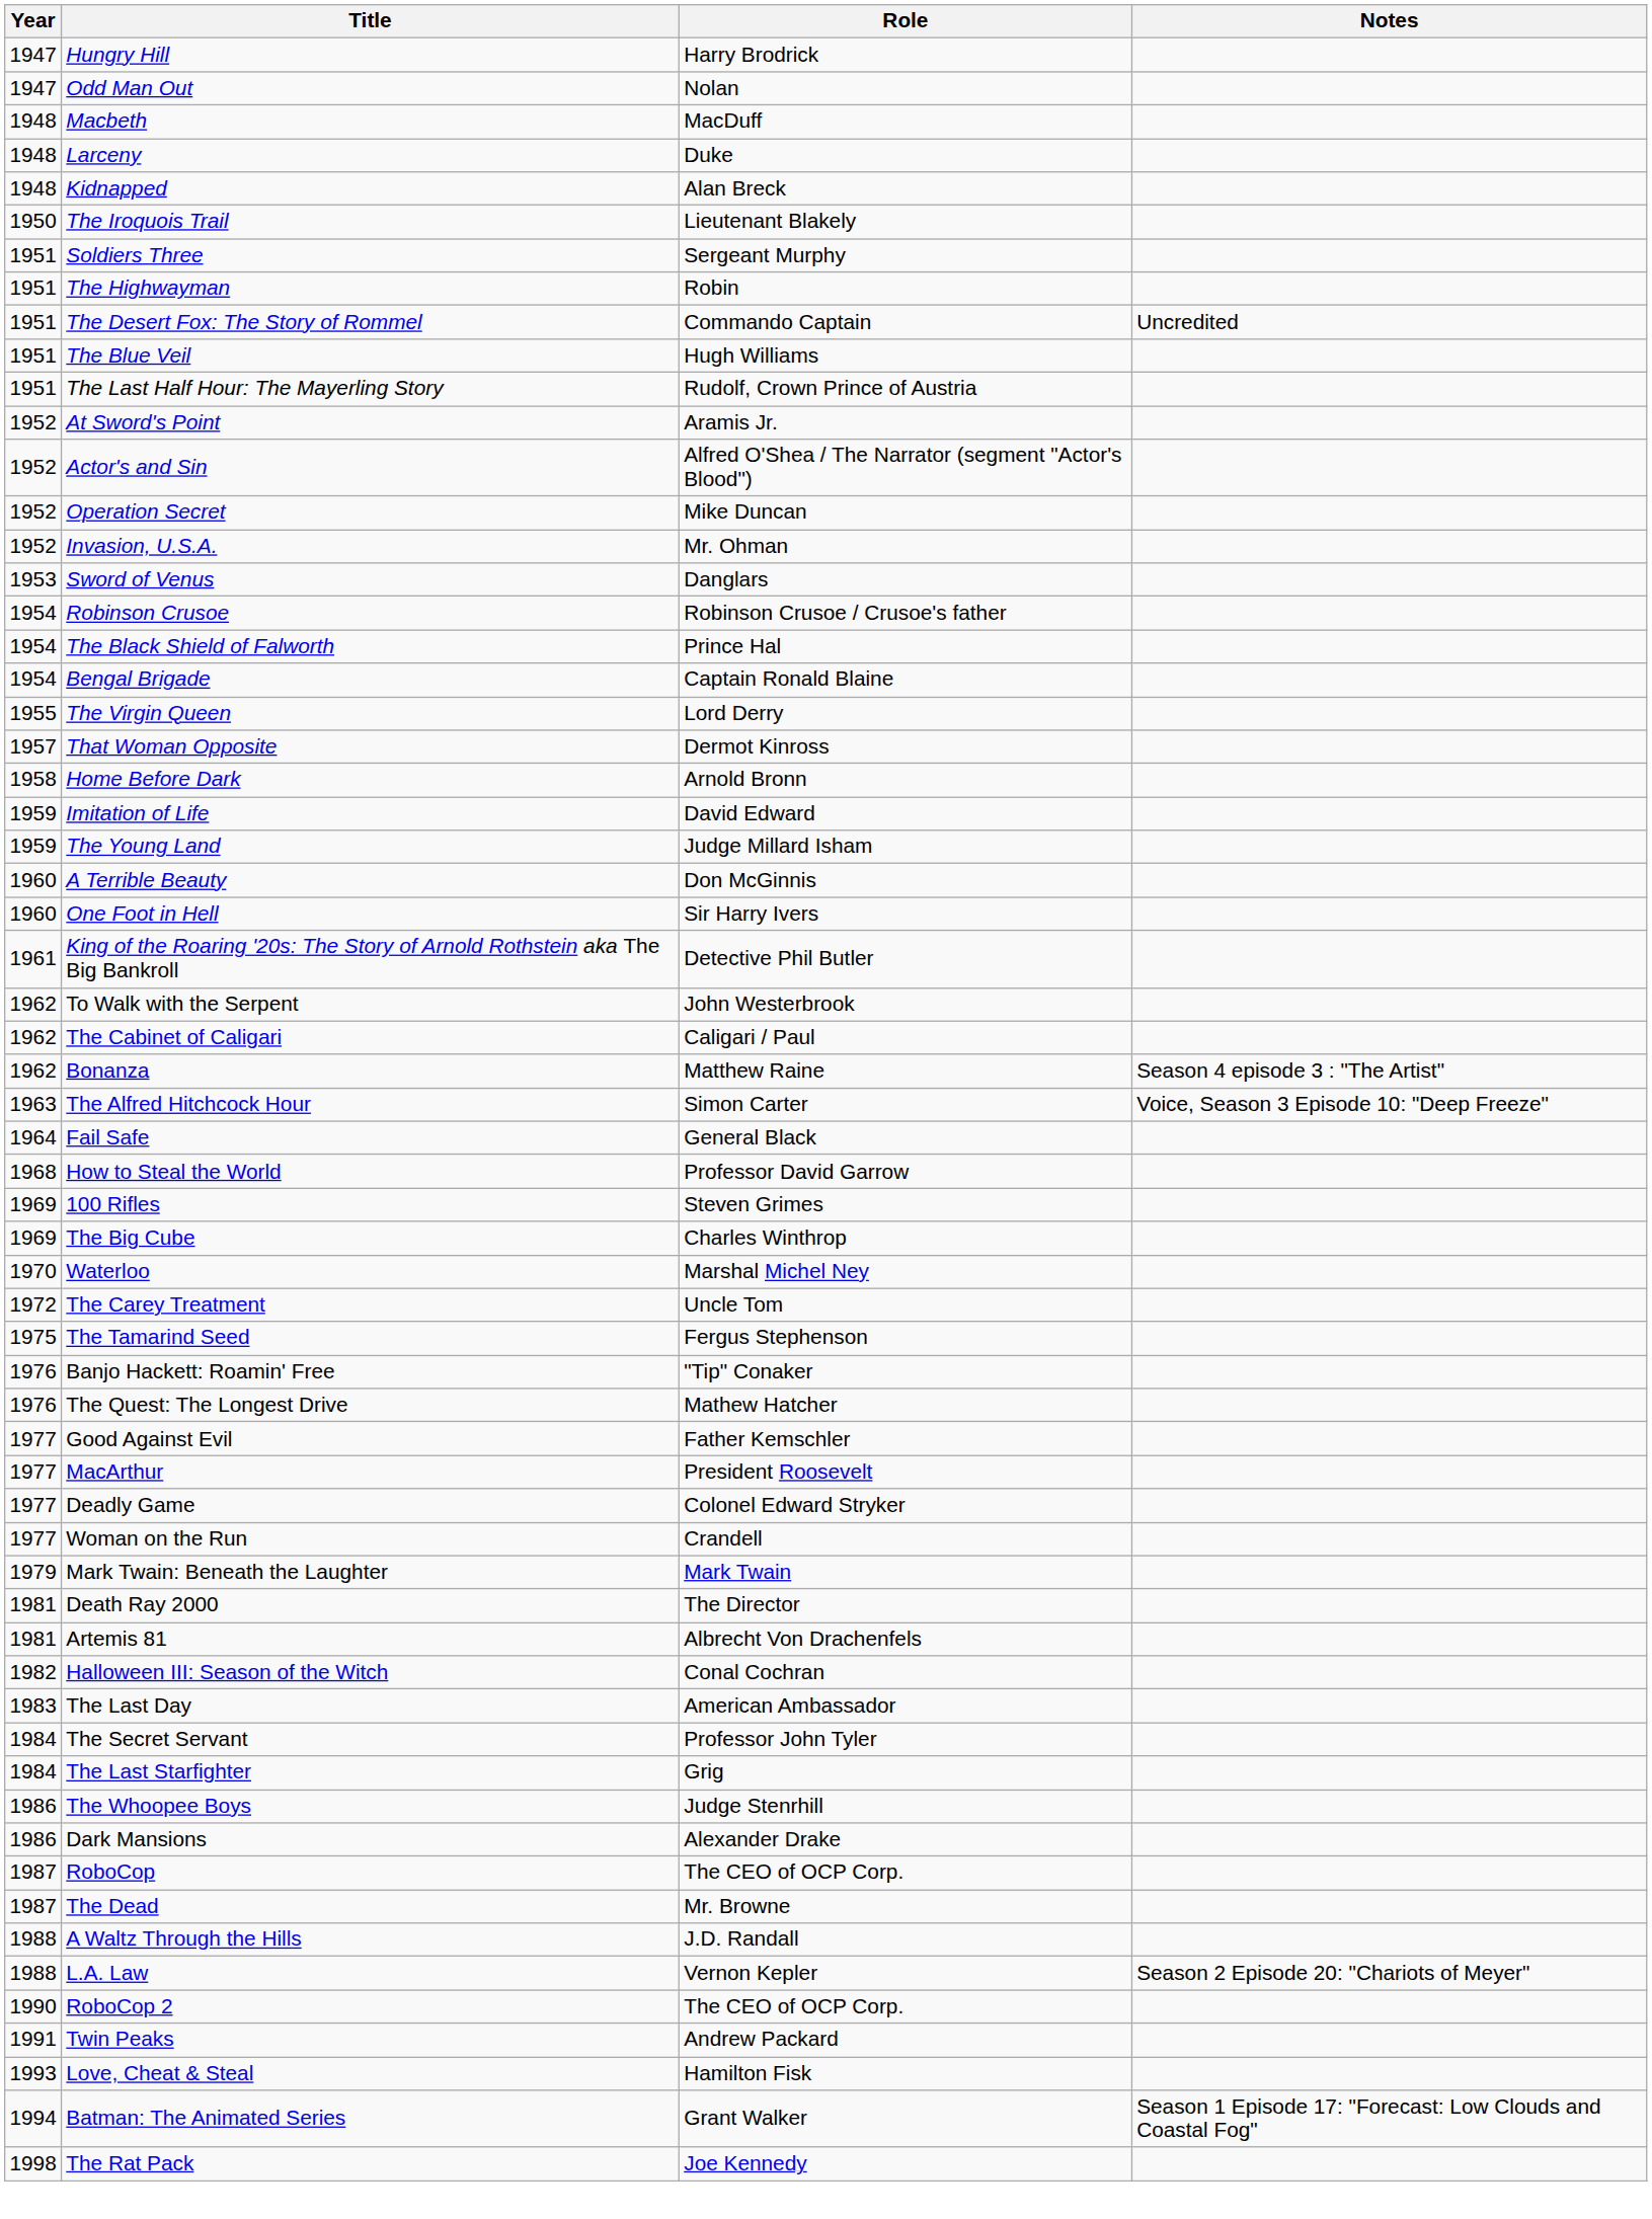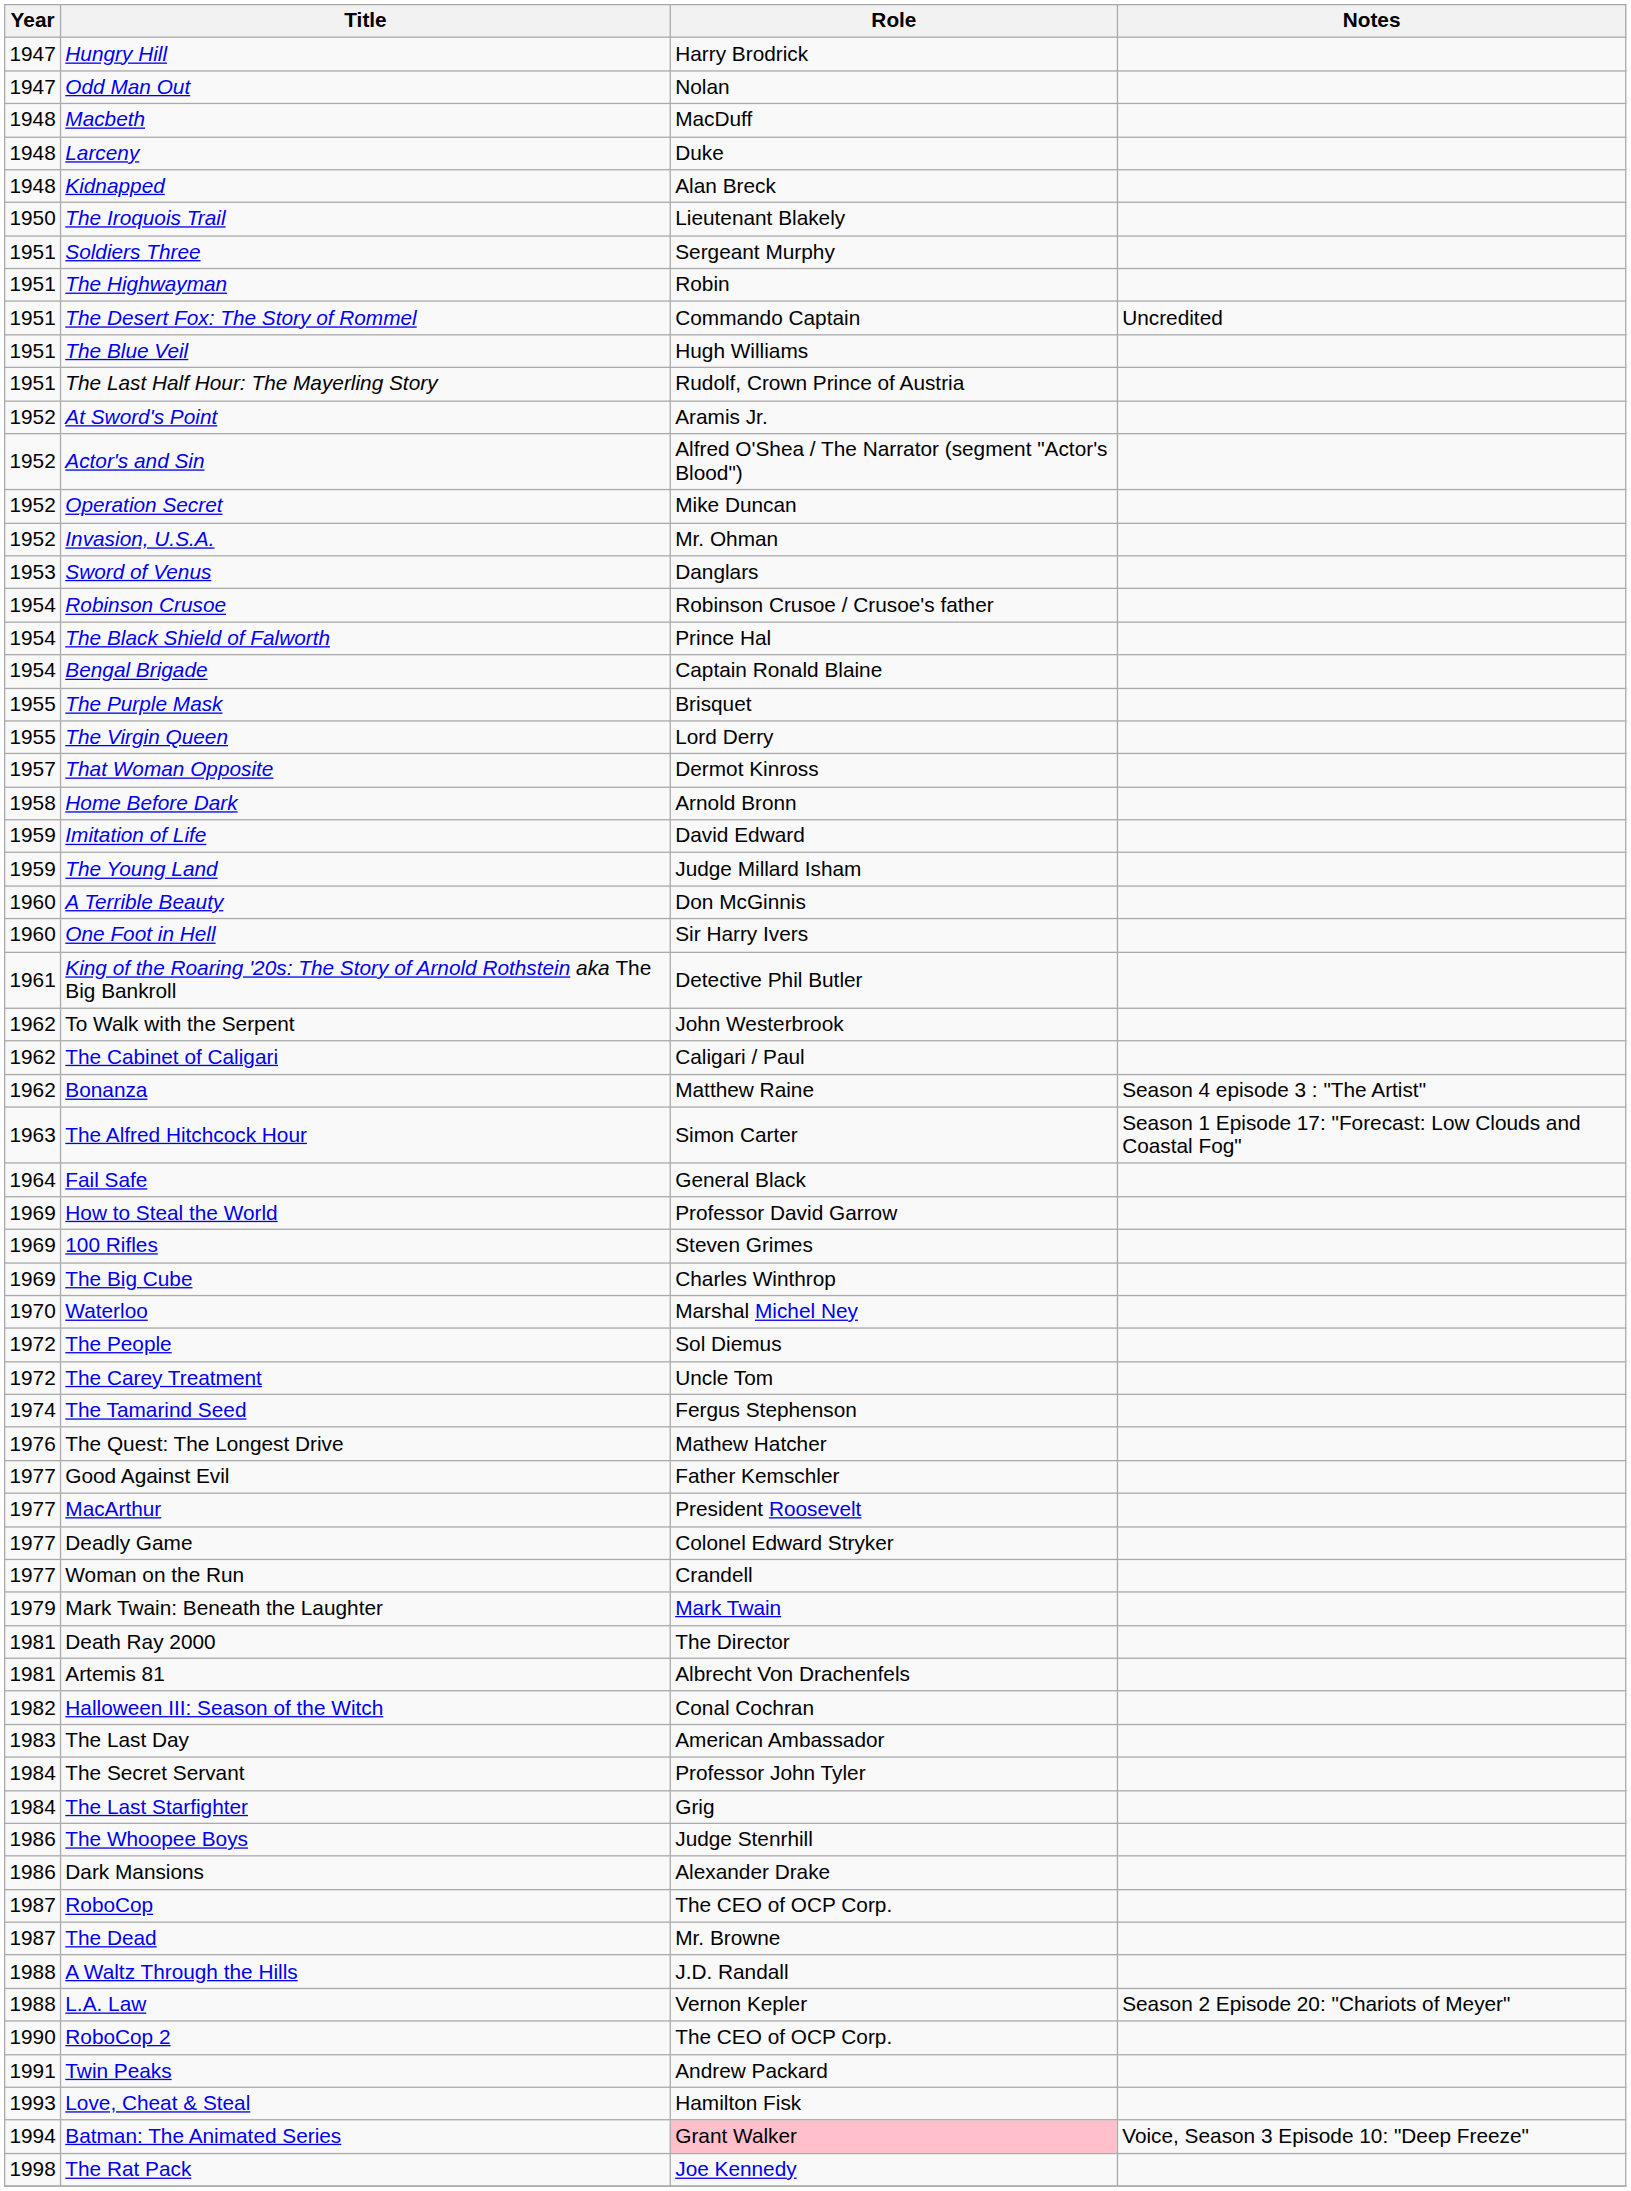 <table class="wikitable sortable">
 <tr>
 <th>Year</th>
 <th>Title</th>
 <th>Role</th>
 <th class="unsortable">Notes</th>
 </tr>
 <tr>
 <td>1947</td>
 <td><em><a href='#'>Hungry Hill</a></em></td>
 <td>Harry Brodrick</td>
 <td></td>
 </tr>
 <tr>
 <td>1947</td>
 <td><em><a href='#'>Odd Man Out</a></em></td>
 <td>Nolan</td>
 <td></td>
 </tr>
 <tr>
 <td>1948</td>
 <td><em><a href='#'>Macbeth</a></em></td>
 <td>MacDuff</td>
 <td></td>
 </tr>
 <tr>
 <td>1948</td>
 <td><em><a href='#'>Larceny</a></em></td>
 <td>Duke</td>
 <td></td>
 </tr>
 <tr>
 <td>1948</td>
 <td><em><a href='#'>Kidnapped</a></em></td>
 <td>Alan Breck</td>
 <td></td>
 </tr>
 <tr>
 <td>1950</td>
 <td><em><a href='#'>The Iroquois Trail</a></em></td>
 <td>Lieutenant Blakely</td>
 <td></td>
 </tr>
 <tr>
 <td>1951</td>
 <td><em><a href='#'>Soldiers Three</a></em></td>
 <td>Sergeant Murphy</td>
 <td></td>
 </tr>
 <tr>
 <td>1951</td>
 <td><em><a href='#'>The Highwayman</a></em></td>
 <td>Robin</td>
 <td></td>
 </tr>
 <tr>
 <td>1951</td>
 <td><em><a href='#'>The Desert Fox: The Story of Rommel</a></em></td>
 <td>Commando Captain</td>
 <td>Uncredited</td>
 </tr>
 <tr>
 <td>1951</td>
 <td><em><a href='#'>The Blue Veil</a></em></td>
 <td>Hugh Williams</td>
 <td></td>
 </tr>
 <tr>
 <td>1951</td>
 <td><em>The Last Half Hour: The Mayerling Story</em></td>
 <td>Rudolf, Crown Prince of Austria</td>
 <td></td>
 </tr>
 <tr>
 <td>1952</td>
 <td><em><a href='#'>At Sword's Point</a></em></td>
 <td>Aramis Jr.</td>
 <td></td>
 </tr>
 <tr>
 <td>1952</td>
 <td><em><a href='#'>Actor's and Sin</a></em></td>
 <td>Alfred O'Shea / The Narrator (segment "Actor's Blood")</td>
 <td></td>
 </tr>
 <tr>
 <td>1952</td>
 <td><em><a href='#'>Operation Secret</a></em></td>
 <td>Mike Duncan</td>
 <td></td>
 </tr>
 <tr>
 <td>1952</td>
 <td><em><a href='#'>Invasion, U.S.A.</a></em></td>
 <td>Mr. Ohman</td>
 <td></td>
 </tr>
 <tr>
 <td>1953</td>
 <td><em><a href='#'>Sword of Venus</a></em></td>
 <td>Danglars</td>
 <td></td>
 </tr>
 <tr>
 <td>1954</td>
 <td><em><a href='#'>Robinson Crusoe</a></em></td>
 <td>Robinson Crusoe / Crusoe's father</td>
 <td></td>
 </tr>
 <tr>
 <td>1954</td>
 <td><em><a href='#'>The Black Shield of Falworth</a></em></td>
 <td>Prince Hal</td>
 <td></td>
 </tr>
 <tr>
 <td>1954</td>
 <td><em><a href='#'>Bengal Brigade</a></em></td>
 <td>Captain Ronald Blaine</td>
 <td></td>
 </tr>
 <tr>
 <td>1955</td>
+<td><em><a href='#'>The Purple Mask</a></em></td>
+<td>Brisquet</td>
+<td></td>
+</tr>
+<tr>
+<td>1955</td>
 <td><em><a href='#'>The Virgin Queen</a></em></td>
 <td>Lord Derry</td>
 <td></td>
 </tr>
 <tr>
 <td>1957</td>
 <td><em><a href='#'>That Woman Opposite</a></em></td>
 <td>Dermot Kinross</td>
 <td></td>
 </tr>
 <tr>
 <td>1958</td>
 <td><em><a href='#'>Home Before Dark</a></em></td>
 <td>Arnold Bronn</td>
 <td></td>
 </tr>
 <tr>
 <td>1959</td>
 <td><em><a href='#'>Imitation of Life</a></em></td>
 <td>David Edward</td>
 <td></td>
 </tr>
 <tr>
 <td>1959</td>
 <td><em><a href='#'>The Young Land</a></em></td>
 <td>Judge Millard Isham</td>
 <td></td>
 </tr>
 <tr>
 <td>1960</td>
 <td><em><a href='#'>A Terrible Beauty</a></em></td>
 <td>Don McGinnis</td>
 <td></td>
 </tr>
 <tr>
 <td>1960</td>
 <td><em><a href='#'>One Foot in Hell</a></em></td>
 <td>Sir Harry Ivers</td>
 <td></td>
 </tr>
 <tr>
 <td>1961</td>
 <td><em><a href='#'>King of the Roaring '20s: The Story of Arnold Rothstein</a> aka </em>The Big Bankroll<em></td>
 <td>Detective Phil Butler</td>
 <td></td>
 </tr>
 <tr>
 <td>1962</td>
 <td></em>To Walk with the Serpent<em></td>
 <td>John Westerbrook</td>
 <td></td>
 </tr>
 <tr>
 <td>1962</td>
 <td></em><a href='#'>The Cabinet of Caligari</a><em></td>
 <td>Caligari / Paul</td>
 <td></td>
 </tr>
 <tr>
 <td>1962</td>
 <td></em><a href='#'>Bonanza</a><em></td>
 <td>Matthew Raine</td>
 <td>Season 4 episode 3 : "The Artist"</td>
 </tr>
 <tr>
 <td>1963</td>
 <td></em><a href='#'>The Alfred Hitchcock Hour</a><em></td>
 <td>Simon Carter</td>
-<td>Voice, Season 3 Episode 10: "Deep Freeze"</td>
+<td>Season 1 Episode 17: "Forecast: Low Clouds and Coastal Fog"</td>
 </tr>
 <tr>
 <td>1964</td>
 <td></em><a href='#'>Fail Safe</a><em></td>
 <td>General Black</td>
 <td></td>
 </tr>
 <tr>
-<td>1968</td>
+<td>1969</td>
 <td></em><a href='#'>How to Steal the World</a><em></td>
 <td>Professor David Garrow</td>
 <td></td>
 </tr>
 <tr>
 <td>1969</td>
 <td></em><a href='#'>100 Rifles</a><em></td>
 <td>Steven Grimes</td>
 <td></td>
 </tr>
 <tr>
 <td>1969</td>
 <td></em><a href='#'>The Big Cube</a><em></td>
 <td>Charles Winthrop</td>
 <td></td>
 </tr>
 <tr>
 <td>1970</td>
 <td></em><a href='#'>Waterloo</a><em></td>
 <td>Marshal <a href='#'>Michel Ney</a></td>
 <td></td>
 </tr>
 <tr>
 <td>1972</td>
+<td></em><a href='#'>The People</a><em></td>
+<td>Sol Diemus</td>
+<td></td>
+</tr>
+<tr>
+<td>1972</td>
 <td></em><a href='#'>The Carey Treatment</a><em></td>
 <td>Uncle Tom</td>
 <td></td>
 </tr>
 <tr>
-<td>1975</td>
+<td>1974</td>
 <td></em><a href='#'>The Tamarind Seed</a><em></td>
 <td>Fergus Stephenson</td>
-<td></td>
-</tr>
-<tr>
-<td>1976</td>
-<td></em>Banjo Hackett: Roamin' Free<em></td>
-<td>"Tip" Conaker</td>
 <td></td>
 </tr>
 <tr>
 <td>1976</td>
 <td></em>The Quest: The Longest Drive<em></td>
 <td>Mathew Hatcher</td>
 <td></td>
 </tr>
 <tr>
 <td>1977</td>
 <td></em>Good Against Evil<em></td>
 <td>Father Kemschler</td>
 <td></td>
 </tr>
 <tr>
 <td>1977</td>
 <td></em><a href='#'>MacArthur</a><em></td>
 <td>President <a href='#'>Roosevelt</a></td>
 <td></td>
 </tr>
 <tr>
 <td>1977</td>
 <td></em>Deadly Game<em></td>
 <td>Colonel Edward Stryker</td>
 <td></td>
 </tr>
 <tr>
 <td>1977</td>
 <td></em>Woman on the Run<em></td>
 <td>Crandell</td>
 <td></td>
 </tr>
 <tr>
 <td>1979</td>
 <td></em>Mark Twain: Beneath the Laughter<em></td>
 <td><a href='#'>Mark Twain</a></td>
 <td></td>
 </tr>
 <tr>
 <td>1981</td>
 <td></em>Death Ray 2000<em></td>
 <td>The Director</td>
 <td></td>
 </tr>
 <tr>
 <td>1981</td>
 <td></em>Artemis 81<em></td>
 <td>Albrecht Von Drachenfels</td>
 <td></td>
 </tr>
 <tr>
 <td>1982</td>
 <td></em><a href='#'>Halloween III: Season of the Witch</a><em></td>
 <td>Conal Cochran</td>
 <td></td>
 </tr>
 <tr>
 <td>1983</td>
 <td></em>The Last Day<em></td>
 <td>American Ambassador</td>
 <td></td>
 </tr>
 <tr>
 <td>1984</td>
 <td></em>The Secret Servant<em></td>
 <td>Professor John Tyler</td>
 <td></td>
 </tr>
 <tr>
 <td>1984</td>
 <td></em><a href='#'>The Last Starfighter</a><em></td>
 <td>Grig</td>
 <td></td>
 </tr>
 <tr>
 <td>1986</td>
 <td></em><a href='#'>The Whoopee Boys</a><em></td>
 <td>Judge Stenrhill</td>
 <td></td>
 </tr>
 <tr>
 <td>1986</td>
 <td></em>Dark Mansions<em></td>
 <td>Alexander Drake</td>
 <td></td>
 </tr>
 <tr>
 <td>1987</td>
 <td></em><a href='#'>RoboCop</a><em></td>
 <td>The CEO of OCP Corp.</td>
 <td></td>
 </tr>
 <tr>
 <td>1987</td>
 <td></em><a href='#'>The Dead</a><em></td>
 <td>Mr. Browne</td>
 <td></td>
 </tr>
 <tr>
 <td>1988</td>
 <td></em><a href='#'>A Waltz Through the Hills</a><em></td>
 <td>J.D. Randall</td>
 <td></td>
 </tr>
 <tr>
 <td>1988</td>
 <td></em><a href='#'>L.A. Law</a><em></td>
 <td>Vernon Kepler</td>
 <td>Season 2 Episode 20: "Chariots of Meyer"</td>
 </tr>
 <tr>
 <td>1990</td>
 <td></em><a href='#'>RoboCop 2</a><em></td>
 <td>The CEO of OCP Corp.</td>
 <td></td>
 </tr>
 <tr>
 <td>1991</td>
 <td></em><a href='#'>Twin Peaks</a><em></td>
 <td>Andrew Packard</td>
 <td></td>
 </tr>
 <tr>
 <td>1993</td>
 <td></em><a href='#'>Love, Cheat & Steal</a><em></td>
 <td>Hamilton Fisk</td>
 <td></td>
 </tr>
 <tr>
 <td>1994</td>
 <td></em><a href='#'>Batman: The Animated Series</a><em></td>
-<td>Grant Walker</td>
-<td>Season 1 Episode 17: "Forecast: Low Clouds and Coastal Fog"</td>
+<td style="background: pink;">Grant Walker</td>
+<td>Voice, Season 3 Episode 10: "Deep Freeze"</td>
 </tr>
 <tr>
 <td>1998</td>
 <td></em><a href='#'>The Rat Pack</a><em></td>
 <td><a href='#'>Joe Kennedy</a></td>
 <td></td>
 </tr>
 <tr>
 </tr>
 </table>
